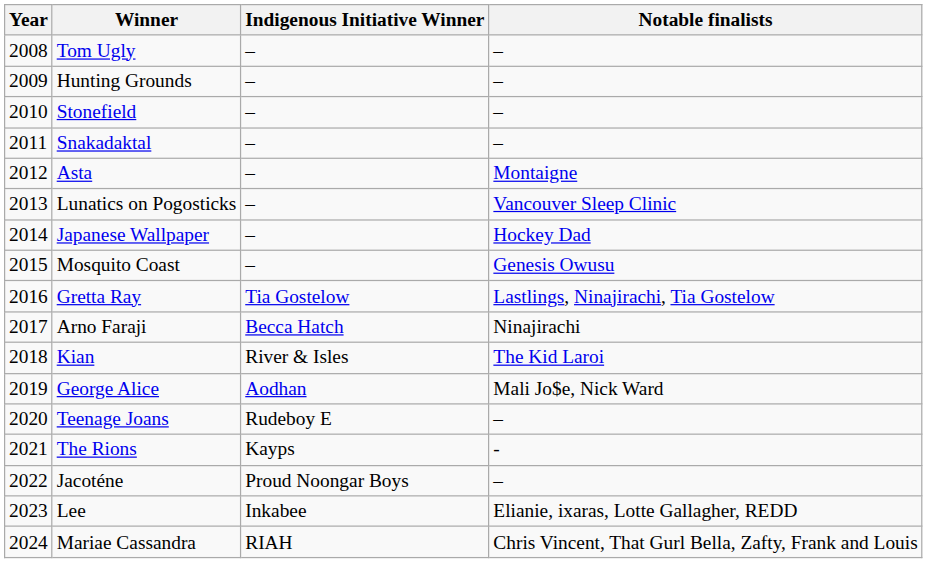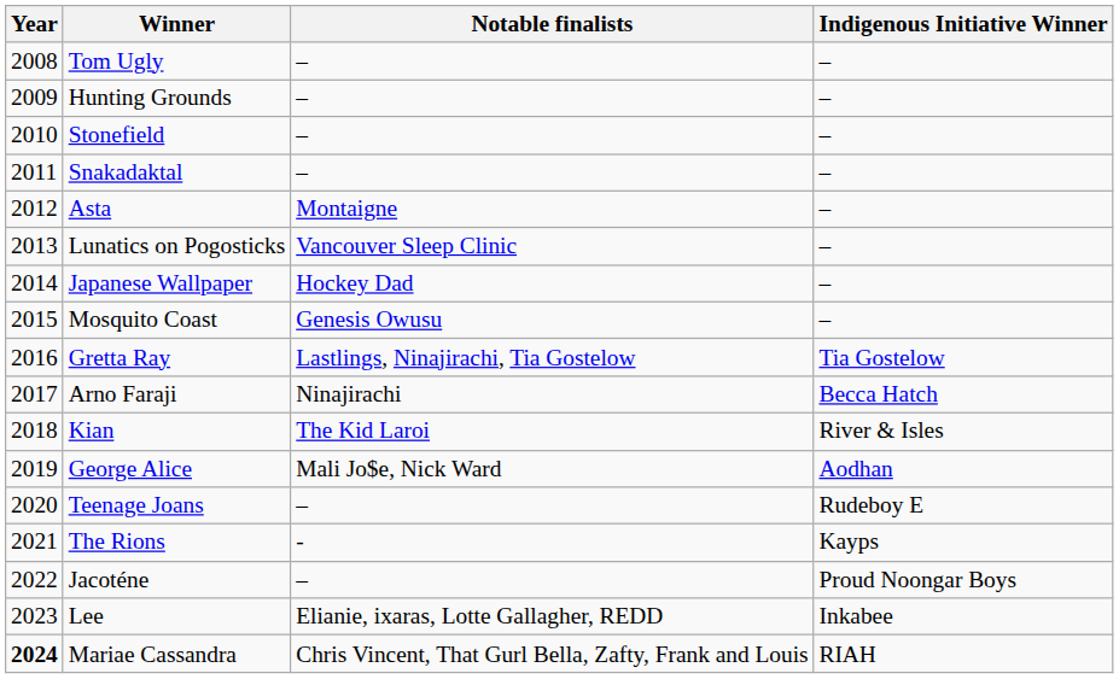 <table class="wikitable">
 <tr>
 <th>Year</th>
 <th>Winner</th>
+<th>Notable finalists</th>
 <th>Indigenous Initiative Winner</th>
-<th>Notable finalists</th>
 </tr>
 <tr>
 <td>2008</td>
 <td><a href='#'>Tom Ugly</a></td>
 <td>–</td>
 <td>–</td>
 </tr>
 <tr>
 <td>2009</td>
 <td>Hunting Grounds</td>
 <td>–</td>
 <td>–</td>
 </tr>
 <tr>
 <td>2010</td>
 <td><a href='#'>Stonefield</a></td>
 <td>–</td>
 <td>–</td>
 </tr>
 <tr>
 <td>2011</td>
 <td><a href='#'>Snakadaktal</a></td>
 <td>–</td>
 <td>–</td>
 </tr>
 <tr>
 <td>2012</td>
 <td><a href='#'>Asta</a></td>
+<td><a href='#'>Montaigne</a></td>
 <td>–</td>
-<td><a href='#'>Montaigne</a></td>
 </tr>
 <tr>
 <td>2013</td>
 <td>Lunatics on Pogosticks</td>
+<td><a href='#'>Vancouver Sleep Clinic</a></td>
 <td>–</td>
-<td><a href='#'>Vancouver Sleep Clinic</a></td>
 </tr>
 <tr>
 <td>2014</td>
 <td><a href='#'>Japanese Wallpaper</a></td>
+<td><a href='#'>Hockey Dad</a></td>
 <td>–</td>
-<td><a href='#'>Hockey Dad</a></td>
 </tr>
 <tr>
 <td>2015</td>
 <td>Mosquito Coast</td>
+<td><a href='#'>Genesis Owusu</a></td>
 <td>–</td>
-<td><a href='#'>Genesis Owusu</a></td>
 </tr>
 <tr>
 <td>2016</td>
 <td><a href='#'>Gretta Ray</a></td>
+<td><a href='#'>Lastlings</a>, <a href='#'>Ninajirachi</a>, <a href='#'>Tia Gostelow</a></td>
 <td><a href='#'>Tia Gostelow</a></td>
-<td><a href='#'>Lastlings</a>, <a href='#'>Ninajirachi</a>, <a href='#'>Tia Gostelow</a></td>
 </tr>
 <tr>
 <td>2017</td>
 <td>Arno Faraji</td>
+<td>Ninajirachi</td>
 <td><a href='#'>Becca Hatch</a></td>
-<td>Ninajirachi</td>
 </tr>
 <tr>
 <td>2018</td>
 <td><a href='#'>Kian</a></td>
+<td><a href='#'>The Kid Laroi</a></td>
 <td>River & Isles</td>
-<td><a href='#'>The Kid Laroi</a></td>
 </tr>
 <tr>
 <td>2019</td>
 <td><a href='#'>George Alice</a></td>
+<td>Mali Jo$e, Nick Ward</td>
 <td><a href='#'>Aodhan</a></td>
-<td>Mali Jo$e, Nick Ward</td>
 </tr>
 <tr>
 <td>2020</td>
 <td><a href='#'>Teenage Joans</a></td>
+<td>–</td>
 <td>Rudeboy E</td>
-<td>–</td>
 </tr>
 <tr>
 <td>2021</td>
 <td><a href='#'>The Rions</a></td>
+<td>-</td>
 <td>Kayps</td>
-<td>-</td>
 </tr>
 <tr>
 <td>2022</td>
 <td>Jacoténe</td>
+<td>–</td>
 <td>Proud Noongar Boys</td>
-<td>–</td>
 </tr>
 <tr>
 <td>2023</td>
 <td>Lee</td>
+<td>Elianie, ixaras, Lotte Gallagher, REDD</td>
 <td>Inkabee</td>
-<td>Elianie, ixaras, Lotte Gallagher, REDD</td>
 </tr>
 <tr>
-<td>2024</td>
+<td><strong>2024</strong></td>
 <td>Mariae Cassandra</td>
+<td>Chris Vincent, That Gurl Bella, Zafty, Frank and Louis</td>
 <td>RIAH</td>
-<td>Chris Vincent, That Gurl Bella, Zafty, Frank and Louis</td>
 </tr>
 </table>
